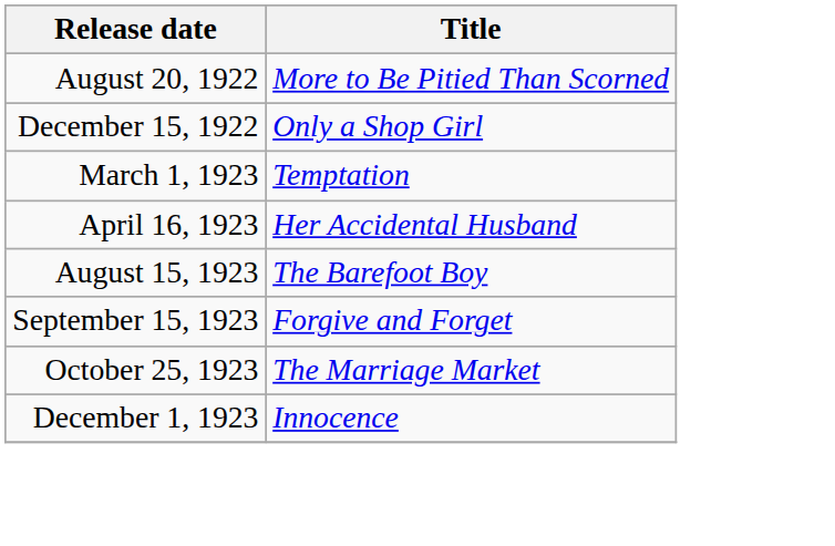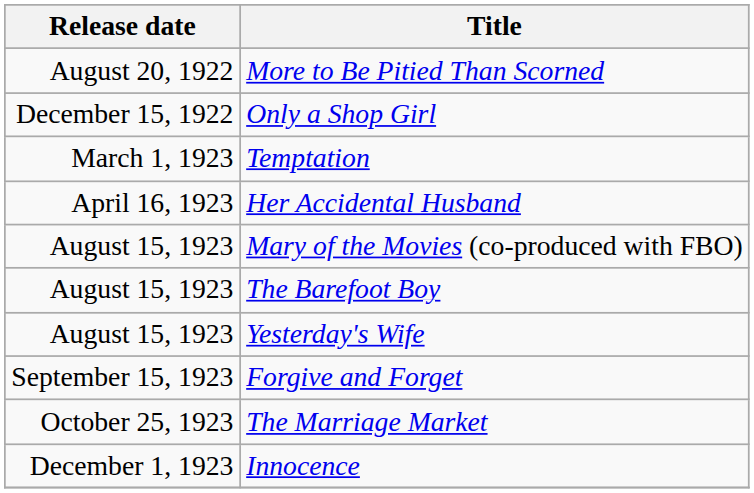 <table class="wikitable sortable">
 <tr>
 <th>Release date</th>
 <th>Title</th>
 </tr>
 <tr>
 <td style="text-align:right;">August 20, 1922</td>
 <td><em><a href='#'>More to Be Pitied Than Scorned</a></em></td>
 </tr>
 <tr>
 <td style="text-align:right;">December 15, 1922</td>
 <td><em><a href='#'>Only a Shop Girl</a></em></td>
 </tr>
 <tr>
 <td style="text-align:right;">March 1, 1923</td>
 <td><em><a href='#'>Temptation</a></em></td>
 </tr>
 <tr>
 <td style="text-align:right;">April 16, 1923</td>
 <td><em><a href='#'>Her Accidental Husband</a></em></td>
 </tr>
 <tr>
 <td style="text-align:right;">August 15, 1923</td>
+<td><em><a href='#'>Mary of the Movies</a></em> (co-produced with FBO)</td>
+</tr>
+<tr>
+<td style="text-align:right;">August 15, 1923</td>
 <td><em><a href='#'>The Barefoot Boy</a></em></td>
+</tr>
+<tr>
+<td style="text-align:right;">August 15, 1923</td>
+<td><em><a href='#'>Yesterday's Wife</a></em></td>
 </tr>
 <tr>
 <td style="text-align:right;">September 15, 1923</td>
 <td><em><a href='#'>Forgive and Forget</a></em></td>
 </tr>
 <tr>
 <td style="text-align:right;">October 25, 1923</td>
 <td><em><a href='#'>The Marriage Market</a></em></td>
 </tr>
 <tr>
 <td style="text-align:right;">December 1, 1923</td>
 <td><em><a href='#'>Innocence</a></em></td>
 </tr>
 <tr>
 </tr>
 </table>
